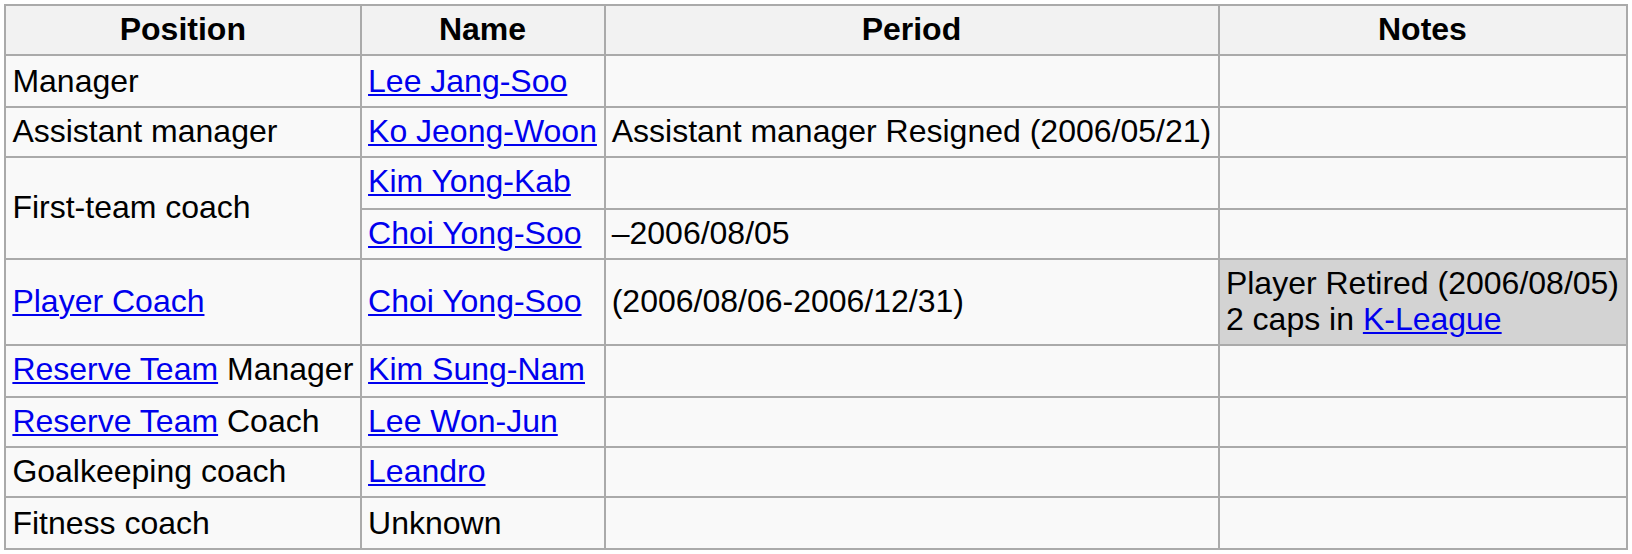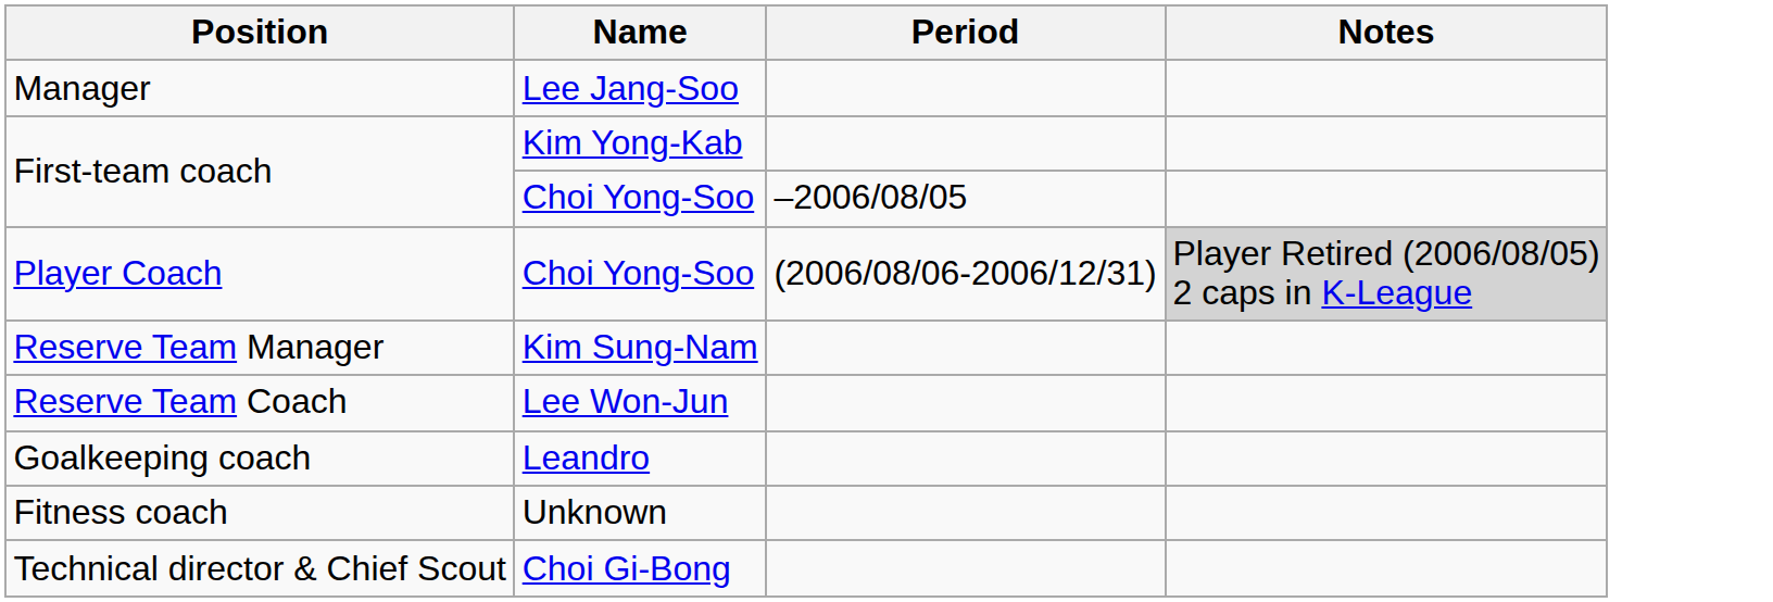 <table class="wikitable">
 <tr>
 <th>Position</th>
 <th>Name</th>
 <th>Period</th>
 <th>Notes</th>
 </tr>
 <tr>
 <td>Manager</td>
 <td> <a href='#'>Lee Jang-Soo</a></td>
 <td></td>
-<td></td>
-</tr>
-<tr>
-<td>Assistant manager</td>
-<td> <a href='#'>Ko Jeong-Woon</a></td>
-<td>Assistant manager Resigned (2006/05/21)</td>
 <td></td>
 </tr>
 <tr>
 <td rowspan="2">First-team coach</td>
 <td> <a href='#'>Kim Yong-Kab</a></td>
 <td></td>
 <td></td>
 </tr>
 <tr>
 <td> <a href='#'>Choi Yong-Soo</a></td>
 <td>–2006/08/05</td>
 <td></td>
 </tr>
 <tr>
 <td><a href='#'>Player Coach</a></td>
 <td> <a href='#'>Choi Yong-Soo</a></td>
 <td>(2006/08/06-2006/12/31)</td>
 <td style="background: lightgrey;">Player Retired (2006/08/05)<br>2 caps in <a href='#'>K-League</a></td>
 </tr>
 <tr>
 <td><a href='#'>Reserve Team</a> Manager</td>
 <td> <a href='#'>Kim Sung-Nam</a></td>
 <td></td>
 <td></td>
 </tr>
 <tr>
 <td><a href='#'>Reserve Team</a> Coach</td>
 <td> <a href='#'>Lee Won-Jun</a></td>
 <td></td>
 <td></td>
 </tr>
 <tr>
 <td>Goalkeeping coach</td>
 <td> <a href='#'>Leandro</a></td>
 <td></td>
 <td></td>
 </tr>
 <tr>
 <td>Fitness coach</td>
 <td><div> Unknown</div></td>
 <td></td>
 <td></td>
 </tr>
 <tr>
+<td>Technical director & Chief Scout</td>
+<td> <a href='#'>Choi Gi-Bong</a></td>
+<td></td>
+<td></td>
+</tr>
+<tr>
 </tr>
 </table>
